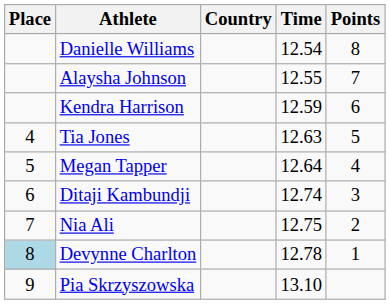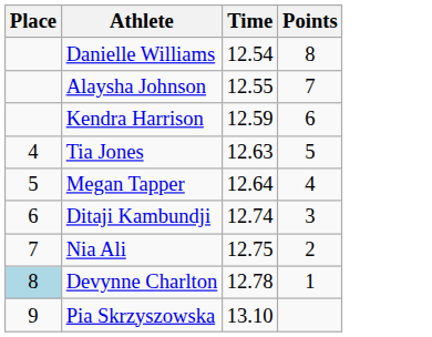 <table class="wikitable">
 <tr>
 <th>Place</th>
 <th>Athlete</th>
-<th>Country</th>
 <th>Time</th>
 <th>Points</th>
 </tr>
 <tr>
 <td align=center></td>
 <td><a href='#'>Danielle Williams</a></td>
-<td></td>
 <td>12.54</td>
 <td align=center>8</td>
 </tr>
 <tr>
 <td align=center></td>
 <td><a href='#'>Alaysha Johnson</a></td>
-<td></td>
 <td>12.55</td>
 <td align=center>7</td>
 </tr>
 <tr>
 <td align=center></td>
 <td><a href='#'>Kendra Harrison</a></td>
-<td></td>
 <td>12.59</td>
 <td align=center>6</td>
 </tr>
 <tr>
 <td align=center>4</td>
 <td><a href='#'>Tia Jones</a></td>
-<td></td>
 <td>12.63</td>
 <td align=center>5</td>
 </tr>
 <tr>
 <td align=center>5</td>
 <td><a href='#'>Megan Tapper</a></td>
-<td></td>
 <td>12.64</td>
 <td align=center>4</td>
 </tr>
 <tr>
 <td align=center>6</td>
 <td><a href='#'>Ditaji Kambundji</a></td>
-<td></td>
 <td>12.74</td>
 <td align=center>3</td>
 </tr>
 <tr>
 <td align=center>7</td>
 <td><a href='#'>Nia Ali</a></td>
-<td></td>
 <td>12.75</td>
 <td align=center>2</td>
 </tr>
 <tr>
 <td align=center style="background: lightblue;">8</td>
 <td><a href='#'>Devynne Charlton</a></td>
-<td></td>
 <td>12.78</td>
 <td align=center>1</td>
 </tr>
 <tr>
 <td align=center>9</td>
 <td><a href='#'>Pia Skrzyszowska</a></td>
-<td></td>
 <td>13.10</td>
 <td align=center></td>
 </tr>
 </table>
